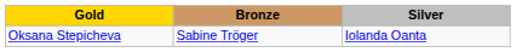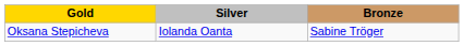 <table class="wikitable" style="text-align:left">
 <tr align="center">
 <td width=200 bgcolor=gold><strong>Gold</strong></td>
+<td width=200 bgcolor=silver><strong>Silver</strong></td>
 <td width=200 bgcolor=CC9966><strong>Bronze</strong></td>
-<td width=200 bgcolor=silver><strong>Silver</strong></td>
 </tr>
 <tr>
 <td><a href='#'>Oksana Stepicheva</a><br><em></em></td>
+<td><a href='#'>Iolanda Oanta</a><br><em></em></td>
 <td><a href='#'>Sabine Tröger</a><br><em></em></td>
-<td><a href='#'>Iolanda Oanta</a><br><em></em></td>
 </tr>
 </table>
